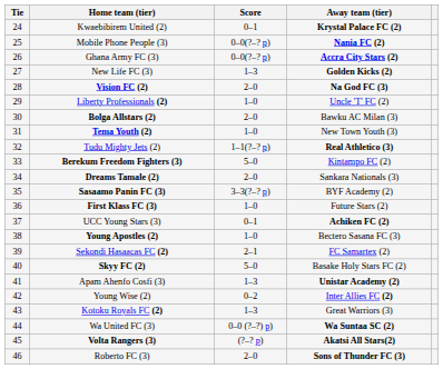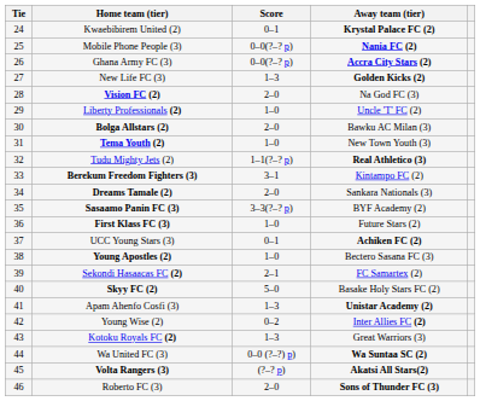 <table class="wikitable" style="width: 650px; background:WhiteSmoke; text-align:center; font-size:85%">
 <tr>
 <th>Tie</th>
 <th>Home team (tier)</th>
 <th>Score</th>
 <th>Away team (tier)</th>
 <th></th>
 </tr>
 <tr>
 <td>24</td>
 <td>Kwaebibirem United (2)</td>
 <td>0–1</td>
 <td><strong>Krystal Palace FC (2) </strong></td>
 <td></td>
 </tr>
 <tr>
 <td>25</td>
 <td>Mobile Phone People (3)</td>
 <td>0–0(?–? <a href='#'>p</a>)</td>
 <td><strong><a href='#'>Nania FC</a> (2)</strong></td>
 <td></td>
 </tr>
 <tr>
 <td>26</td>
 <td>Ghana Army FC (3)</td>
 <td>0–0(?–? <a href='#'>p</a>)</td>
 <td><strong><a href='#'>Accra City Stars</a>  (2)</strong></td>
 <td></td>
 </tr>
 <tr>
 <td>27</td>
 <td>New Life FC (3)</td>
 <td>1–3</td>
 <td><strong>Golden Kicks (2)</strong></td>
 <td></td>
 </tr>
 <tr>
 <td>28</td>
 <td><strong><a href='#'>Vision FC</a> (2)</strong></td>
 <td>2–0</td>
-<td><strong>Na God FC (3)</strong></td>
+<td>Na God FC (3)</td>
 <td></td>
 </tr>
 <tr>
 <td>29</td>
 <td><strong> <a href='#'></strong>Liberty Professionals<strong></a> (2)</strong></td>
 <td>1–0</td>
 <td><a href='#'>Uncle 'T' FC</a> (2)</td>
 <td></td>
 </tr>
 <tr>
 <td>30</td>
 <td><strong>	Bolga Allstars (2)</strong></td>
 <td>2–0</td>
 <td>Bawku AC Milan (3)</td>
 <td></td>
 </tr>
 <tr>
 <td>31</td>
 <td><strong><a href='#'>Tema Youth</a> (2)</strong></td>
 <td>1–0</td>
 <td>New Town Youth (3)</td>
 <td></td>
 </tr>
 <tr>
 <td>32</td>
 <td><a href='#'>Tudu Mighty Jets</a> (2)</td>
 <td>1–1(?–? <a href='#'>p</a>)</td>
 <td><strong>Real Athletico (3)</strong></td>
 <td></td>
 </tr>
 <tr>
 <td>33</td>
 <td><strong>	Berekum Freedom Fighters (3)</strong></td>
-<td>5–0</td>
+<td>3–1</td>
 <td><a href='#'>Kintampo FC</a> (2)</td>
 <td></td>
 </tr>
 <tr>
 <td>34</td>
 <td><strong>	Dreams Tamale (2)</strong></td>
 <td>2–0</td>
 <td>Sankara Nationals (3)</td>
 <td></td>
 </tr>
 <tr>
 <td>35</td>
 <td><strong>	Sasaamo Panin FC (3)</strong></td>
 <td>3–3(?–? <a href='#'>p</a>)</td>
 <td>BYF Academy (2)</td>
 <td></td>
 </tr>
 <tr>
 <td>36</td>
 <td><strong>	First Klass FC (3)</strong></td>
 <td>1–0</td>
 <td>Future Stars (2)</td>
 <td></td>
 </tr>
 <tr>
 <td>37</td>
 <td>UCC Young Stars (3)</td>
 <td>0–1</td>
 <td><strong>Achiken FC (2)</strong></td>
 <td></td>
 </tr>
 <tr>
 <td>38</td>
 <td><strong>Young Apostles (2)</strong></td>
 <td>1–0</td>
 <td>Bectero Sasana FC (3)</td>
 <td></td>
 </tr>
 <tr>
 <td>39</td>
 <td><strong><a href='#'></strong>Sekondi Hasaacas FC<strong></a> (2)</strong></td>
 <td>2–1</td>
 <td><a href='#'>FC Samartex</a> (2)</td>
 <td></td>
 </tr>
 <tr>
 <td>40</td>
 <td><strong>Skyy FC (2)</strong></td>
 <td>5–0</td>
 <td>Basake Holy Stars FC (2)</td>
 <td></td>
 </tr>
 <tr>
 <td>41</td>
 <td>Apam Ahenfo Cosfi (3)</td>
 <td>1–3</td>
 <td><strong>Unistar Academy (2)</strong></td>
 <td></td>
 </tr>
 <tr>
 <td>42</td>
 <td>Young Wise (2)</td>
 <td>0–2</td>
 <td><strong><a href='#'></strong>Inter Allies FC<strong></a> (2)</strong></td>
 <td></td>
 </tr>
 <tr>
 <td>43</td>
 <td><strong><a href='#'></strong>Kotoku Royals FC<strong></a> (2)</strong></td>
 <td>1–3</td>
 <td>Great Warriors (3)</td>
 <td></td>
 </tr>
 <tr>
 <td>44</td>
 <td>Wa United FC (3)</td>
 <td>0–0 (?–?) <a href='#'>p</a>)</td>
 <td><strong>Wa Suntaa SC (2)</strong></td>
 <td></td>
 </tr>
 <tr>
 <td>45</td>
 <td><strong>Volta Rangers (3)</strong></td>
 <td>(?–? <a href='#'>p</a>)</td>
 <td><strong>Akatsi All Stars(2)</strong></td>
 <td></td>
 </tr>
 <tr>
 <td>46</td>
 <td>Roberto FC (3)</td>
 <td>2–0</td>
 <td><strong>Sons of Thunder FC (3)</strong></td>
 <td></td>
 </tr>
 </table>
